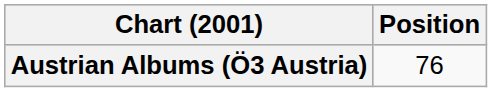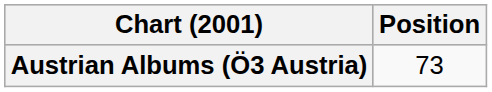 <table class="wikitable plainrowheaders" style="text-align:center">
 <tr>
 <th scope="col">Chart (2001)</th>
 <th scope="col">Position</th>
 </tr>
 <tr>
 <th scope="row">Austrian Albums (Ö3 Austria)</th>
-<td>76</td>
+<td>73</td>
 </tr>
 </table>
